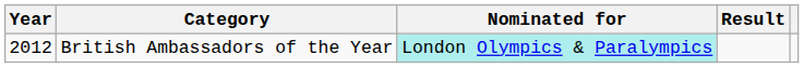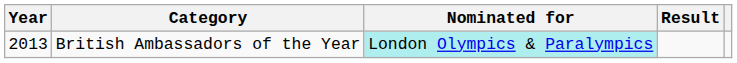 <table class="wikitable plainrowheaders">
 <tr>
 <th scope="col">Year</th>
 <th scope="col">Category</th>
 <th scope="col">Nominated for</th>
 <th scope="col">Result</th>
 <th scope="col"></th>
 </tr>
 <tr>
-<td align="center">2012</td>
+<td align="center">2013</td>
 <td>British Ambassadors of the Year</td>
 <td style="background: paleturquoise;">London <a href='#'>Olympics</a> & <a href='#'>Paralympics</a></td>
 <td></td>
 <td></td>
 </tr>
 </table>
